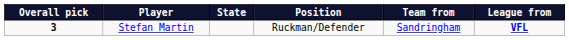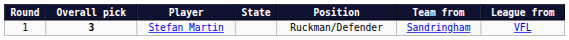 <table class="wikitable" style="text-align:center; width:60%;">
 <tr style="color:#FFFFFF;">
+<th style="background:#0F1131; border: solid black 1px;">Round</th>
 <th style="background:#0F1131; border: solid black 1px;">Overall pick</th>
 <th style="background:#0F1131; border: solid black 1px;">Player</th>
 <th style="background:#0F1131; border: solid black 1px;">State</th>
 <th style="background:#0F1131; border: solid black 1px;">Position</th>
 <th style="background:#0F1131; border: solid black 1px;">Team from</th>
 <th style="background:#0F1131; border: solid black 1px;">League from</th>
 </tr>
 <tr>
+<td>1</td>
 <td><strong>3</strong></td>
 <td><a href='#'>Stefan Martin</a></td>
 <td></td>
 <td>Ruckman/Defender</td>
 <td><a href='#'>Sandringham</a></td>
-<td><strong><a href='#'>VFL</a></strong></td>
+<td><a href='#'>VFL</a></td>
 </tr>
 </table>
